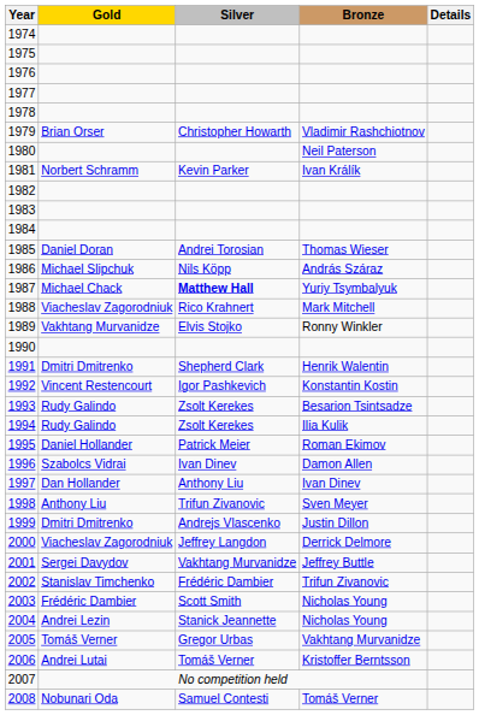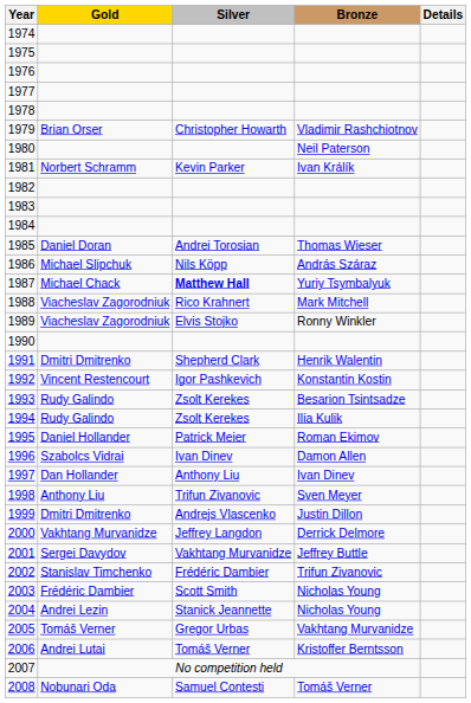 <table class="wikitable">
 <tr>
 <th>Year</th>
 <td align=center bgcolor=gold><strong>Gold</strong></td>
 <td align=center bgcolor=silver><strong>Silver</strong></td>
 <td align=center bgcolor=cc9966><strong>Bronze</strong></td>
 <th>Details</th>
 </tr>
 <tr>
 <td>1974</td>
 <td></td>
 <td></td>
 <td></td>
 <td></td>
 </tr>
 <tr>
 <td>1975</td>
 <td></td>
 <td></td>
 <td></td>
 <td></td>
 </tr>
 <tr>
 <td>1976</td>
 <td></td>
 <td></td>
 <td></td>
 <td></td>
 </tr>
 <tr>
 <td>1977</td>
 <td></td>
 <td></td>
 <td></td>
 <td></td>
 </tr>
 <tr>
 <td>1978</td>
 <td></td>
 <td></td>
 <td></td>
 <td></td>
 </tr>
 <tr>
 <td>1979</td>
 <td> <a href='#'>Brian Orser</a></td>
 <td> <a href='#'>Christopher Howarth</a></td>
 <td> <a href='#'>Vladimir Rashchiotnov</a></td>
 <td></td>
 </tr>
 <tr>
 <td>1980</td>
 <td></td>
 <td></td>
 <td> <a href='#'>Neil Paterson</a></td>
 <td></td>
 </tr>
 <tr>
 <td>1981</td>
 <td> <a href='#'>Norbert Schramm</a></td>
 <td> <a href='#'>Kevin Parker</a></td>
 <td> <a href='#'>Ivan Králík</a></td>
 <td></td>
 </tr>
 <tr>
 <td>1982</td>
 <td></td>
 <td></td>
 <td></td>
 <td></td>
 </tr>
 <tr>
 <td>1983</td>
 <td></td>
 <td></td>
 <td></td>
 <td></td>
 </tr>
 <tr>
 <td>1984</td>
 <td></td>
 <td></td>
 <td></td>
 <td></td>
 </tr>
 <tr>
 <td>1985</td>
 <td> <a href='#'>Daniel Doran</a></td>
 <td> <a href='#'>Andrei Torosian</a></td>
 <td> <a href='#'>Thomas Wieser</a></td>
 <td></td>
 </tr>
 <tr>
 <td>1986</td>
 <td> <a href='#'>Michael Slipchuk</a></td>
 <td> <a href='#'>Nils Köpp</a></td>
 <td> <a href='#'>András Száraz</a></td>
 <td></td>
 </tr>
 <tr>
 <td>1987</td>
 <td> <a href='#'>Michael Chack</a></td>
 <td><strong> <a href='#'>Matthew Hall</a></strong></td>
 <td> <a href='#'>Yuriy Tsymbalyuk</a></td>
 <td></td>
 </tr>
 <tr>
 <td>1988</td>
 <td> <a href='#'>Viacheslav Zagorodniuk</a></td>
 <td> <a href='#'>Rico Krahnert</a></td>
 <td> <a href='#'>Mark Mitchell</a></td>
 <td></td>
 </tr>
 <tr>
 <td>1989</td>
-<td> <a href='#'>Vakhtang Murvanidze</a></td>
+<td> <a href='#'>Viacheslav Zagorodniuk</a></td>
 <td> <a href='#'>Elvis Stojko</a></td>
 <td> Ronny Winkler</td>
 <td></td>
 </tr>
 <tr>
 <td>1990</td>
 <td></td>
 <td></td>
 <td></td>
 <td></td>
 </tr>
 <tr>
 <td><a href='#'>1991</a></td>
 <td> <a href='#'>Dmitri Dmitrenko</a></td>
 <td> <a href='#'>Shepherd Clark</a></td>
 <td> <a href='#'>Henrik Walentin</a></td>
 <td></td>
 </tr>
 <tr>
 <td><a href='#'>1992</a></td>
 <td> <a href='#'>Vincent Restencourt</a></td>
 <td> <a href='#'>Igor Pashkevich</a></td>
 <td> <a href='#'>Konstantin Kostin</a></td>
 <td></td>
 </tr>
 <tr>
 <td><a href='#'>1993</a></td>
 <td> <a href='#'>Rudy Galindo</a></td>
 <td> <a href='#'>Zsolt Kerekes</a></td>
 <td> <a href='#'>Besarion Tsintsadze</a></td>
 <td></td>
 </tr>
 <tr>
 <td><a href='#'>1994</a></td>
 <td> <a href='#'>Rudy Galindo</a></td>
 <td> <a href='#'>Zsolt Kerekes</a></td>
 <td> <a href='#'>Ilia Kulik</a></td>
 <td></td>
 </tr>
 <tr>
 <td><a href='#'>1995</a></td>
 <td> <a href='#'>Daniel Hollander</a></td>
 <td> <a href='#'>Patrick Meier</a></td>
 <td> <a href='#'>Roman Ekimov</a></td>
 <td></td>
 </tr>
 <tr>
 <td><a href='#'>1996</a></td>
 <td> <a href='#'>Szabolcs Vidrai</a></td>
 <td> <a href='#'>Ivan Dinev</a></td>
 <td> <a href='#'>Damon Allen</a></td>
 <td></td>
 </tr>
 <tr>
 <td><a href='#'>1997</a></td>
 <td> <a href='#'>Dan Hollander</a></td>
 <td> <a href='#'>Anthony Liu</a></td>
 <td> <a href='#'>Ivan Dinev</a></td>
 <td></td>
 </tr>
 <tr>
 <td><a href='#'>1998</a></td>
 <td> <a href='#'>Anthony Liu</a></td>
 <td> <a href='#'>Trifun Zivanovic</a></td>
 <td> <a href='#'>Sven Meyer</a></td>
 <td></td>
 </tr>
 <tr>
 <td><a href='#'>1999</a></td>
 <td> <a href='#'>Dmitri Dmitrenko</a></td>
 <td> <a href='#'>Andrejs Vlascenko</a></td>
 <td> <a href='#'>Justin Dillon</a></td>
 <td></td>
 </tr>
 <tr>
 <td><a href='#'>2000</a></td>
-<td> <a href='#'>Viacheslav Zagorodniuk</a></td>
+<td> <a href='#'>Vakhtang Murvanidze</a></td>
 <td> <a href='#'>Jeffrey Langdon</a></td>
 <td> <a href='#'>Derrick Delmore</a></td>
 <td></td>
 </tr>
 <tr>
 <td><a href='#'>2001</a></td>
 <td> <a href='#'>Sergei Davydov</a></td>
 <td> <a href='#'>Vakhtang Murvanidze</a></td>
 <td> <a href='#'>Jeffrey Buttle</a></td>
 <td></td>
 </tr>
 <tr>
 <td><a href='#'>2002</a></td>
 <td> <a href='#'>Stanislav Timchenko</a></td>
 <td> <a href='#'>Frédéric Dambier</a></td>
 <td> <a href='#'>Trifun Zivanovic</a></td>
 <td></td>
 </tr>
 <tr>
 <td><a href='#'>2003</a></td>
 <td> <a href='#'>Frédéric Dambier</a></td>
 <td> <a href='#'>Scott Smith</a></td>
 <td> <a href='#'>Nicholas Young</a></td>
 <td></td>
 </tr>
 <tr>
 <td><a href='#'>2004</a></td>
 <td> <a href='#'>Andrei Lezin</a></td>
 <td> <a href='#'>Stanick Jeannette</a></td>
 <td> <a href='#'>Nicholas Young</a></td>
 <td></td>
 </tr>
 <tr>
 <td><a href='#'>2005</a></td>
 <td> <a href='#'>Tomáš Verner</a></td>
 <td> <a href='#'>Gregor Urbas</a></td>
 <td> <a href='#'>Vakhtang Murvanidze</a></td>
 <td></td>
 </tr>
 <tr>
 <td><a href='#'>2006</a></td>
 <td> <a href='#'>Andrei Lutai</a></td>
 <td> <a href='#'>Tomáš Verner</a></td>
 <td> <a href='#'>Kristoffer Berntsson</a></td>
 <td></td>
 </tr>
 <tr>
 <td>2007</td>
 <td colspan=3 align=center><em>No competition held</em></td>
 <td></td>
 </tr>
 <tr>
 <td><a href='#'>2008</a></td>
 <td> <a href='#'>Nobunari Oda</a></td>
 <td> <a href='#'>Samuel Contesti</a></td>
 <td> <a href='#'>Tomáš Verner</a></td>
 <td></td>
 </tr>
 </table>
